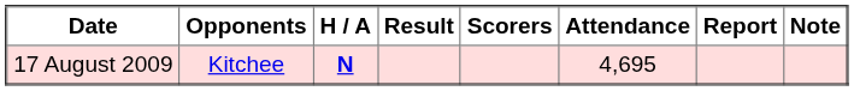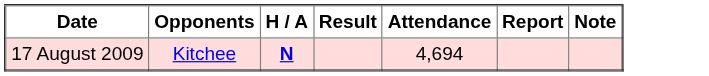 <table border="2" cellpadding="4" style="border-collapse:collapse; text-align:center;">
 <tr>
 <th><strong>Date</strong></th>
 <th><strong>Opponents</strong></th>
 <th><strong>H / A</strong></th>
 <th><strong>Result</strong></th>
-<th><strong>Scorers</strong></th>
 <th><strong>Attendance</strong></th>
 <th><strong>Report</strong></th>
 <th><strong>Note</strong></th>
 </tr>
 <tr bgcolor="#ffdddd">
 <td>17 August 2009</td>
 <td> <a href='#'>Kitchee</a></td>
 <td><strong><a href='#'>N</a></strong></td>
 <td></td>
-<td></td>
-<td>4,695</td>
+<td>4,694</td>
 <td></td>
 <td></td>
 </tr>
 </table>
